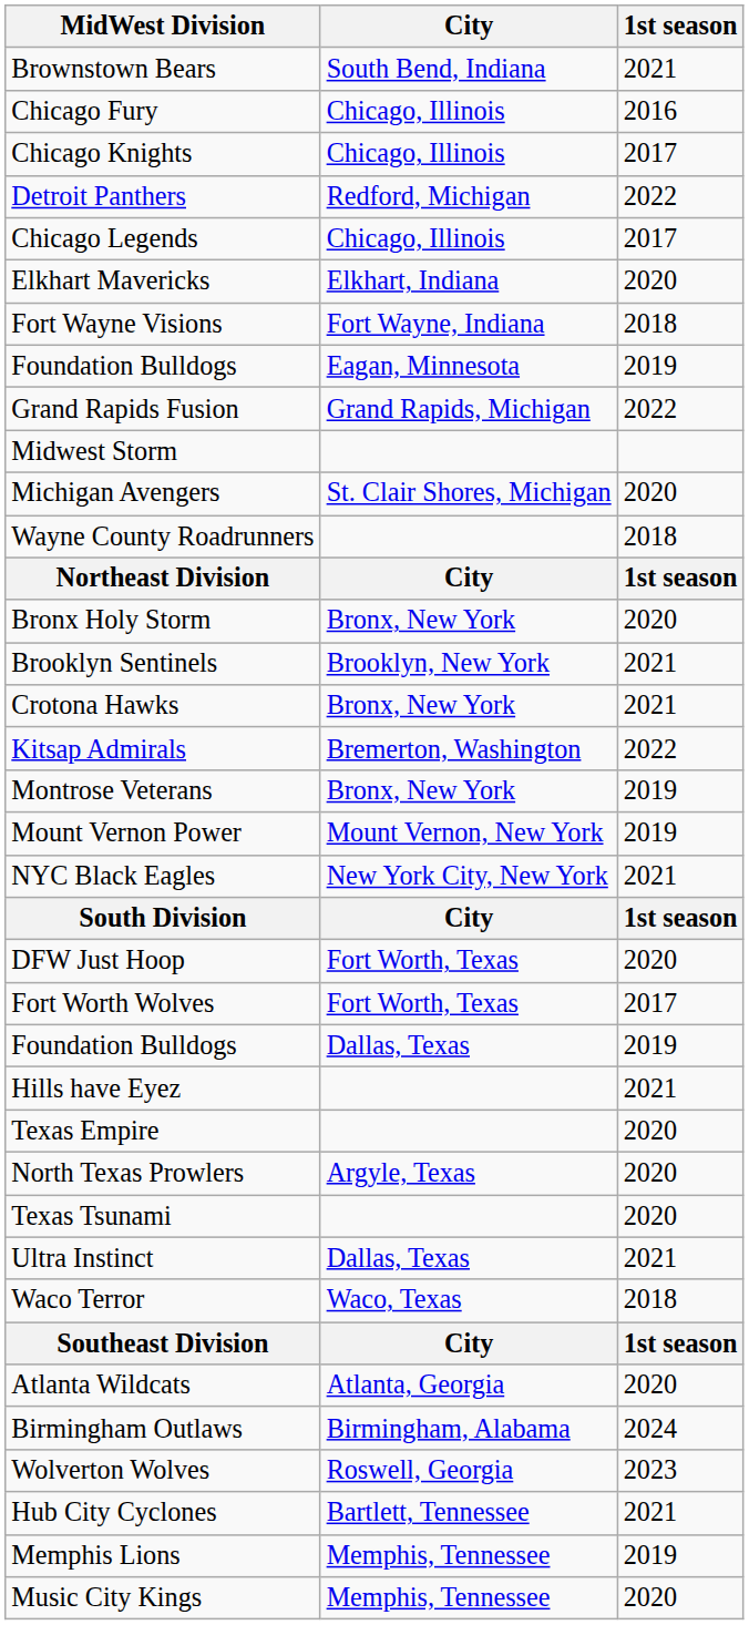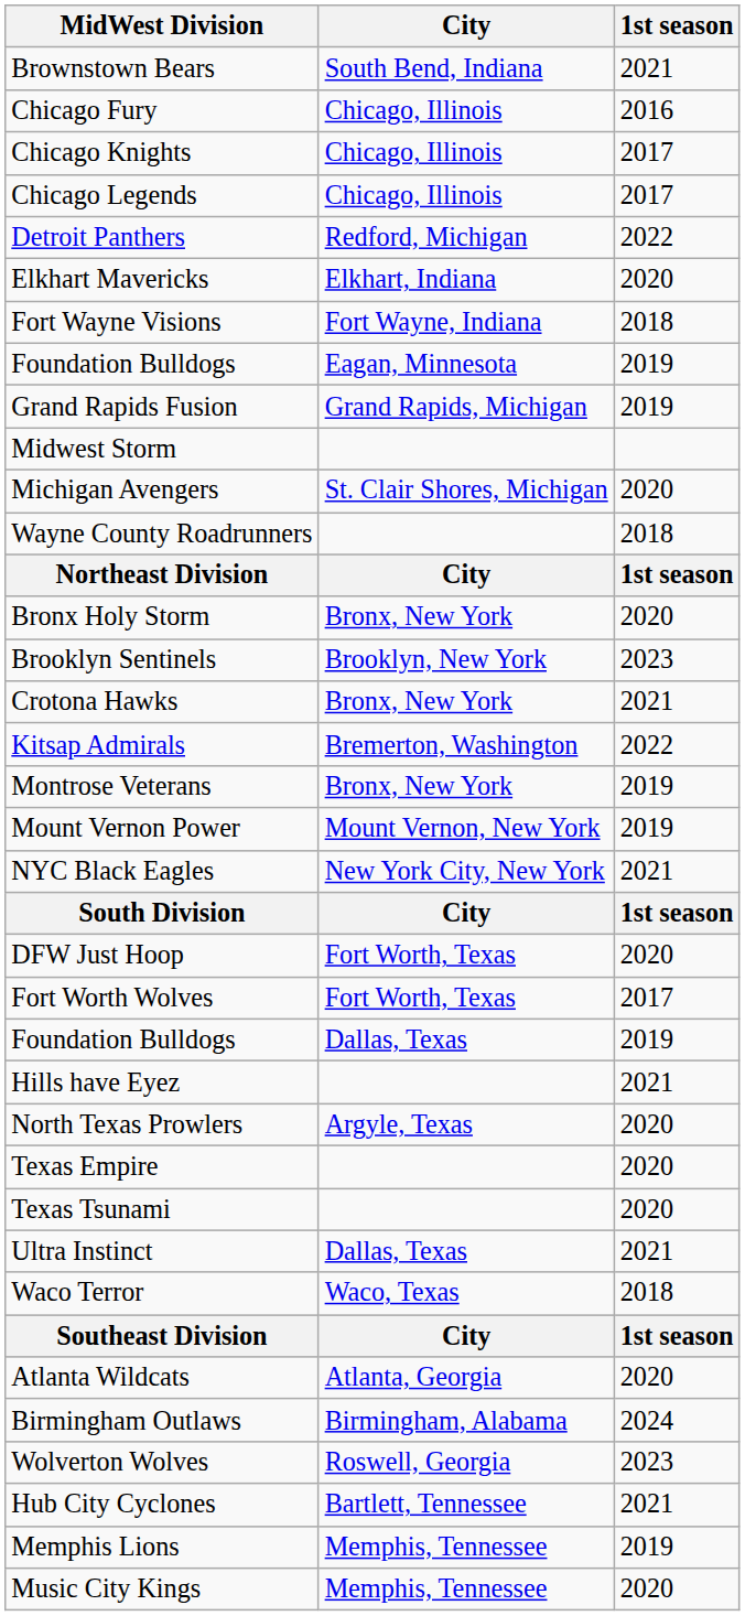 <table class="wikitable">
 <tr>
 <th>MidWest Division</th>
 <th>City</th>
 <th>1st season</th>
 </tr>
 <tr>
 <td>Brownstown Bears</td>
 <td><a href='#'>South Bend, Indiana</a></td>
 <td>2021</td>
 </tr>
 <tr>
 <td>Chicago Fury</td>
 <td><a href='#'>Chicago, Illinois</a></td>
 <td>2016</td>
 </tr>
 <tr>
 <td>Chicago Knights</td>
 <td><a href='#'>Chicago, Illinois</a></td>
 <td>2017</td>
 </tr>
 <tr>
+<td>Chicago Legends</td>
+<td><a href='#'>Chicago, Illinois</a></td>
+<td>2017</td>
+</tr>
+<tr>
 <td><a href='#'>Detroit Panthers</a></td>
 <td><a href='#'>Redford, Michigan</a></td>
 <td>2022</td>
-</tr>
-<tr>
-<td>Chicago Legends</td>
-<td><a href='#'>Chicago, Illinois</a></td>
-<td>2017</td>
 </tr>
 <tr>
 <td>Elkhart Mavericks</td>
 <td><a href='#'>Elkhart, Indiana</a></td>
 <td>2020</td>
 </tr>
 <tr>
 <td>Fort Wayne Visions</td>
 <td><a href='#'>Fort Wayne, Indiana</a></td>
 <td>2018</td>
 </tr>
 <tr>
 <td>Foundation Bulldogs</td>
 <td><a href='#'>Eagan, Minnesota</a></td>
 <td>2019</td>
 </tr>
 <tr>
 <td>Grand Rapids Fusion</td>
 <td><a href='#'>Grand Rapids, Michigan</a></td>
-<td>2022</td>
+<td>2019</td>
 </tr>
 <tr>
 <td>Midwest Storm</td>
 <td></td>
 <td></td>
 </tr>
 <tr>
 <td>Michigan Avengers</td>
 <td><a href='#'>St. Clair Shores, Michigan</a></td>
 <td>2020</td>
 </tr>
 <tr>
 <td>Wayne County Roadrunners</td>
 <td></td>
 <td>2018</td>
 </tr>
 <tr>
 <th>Northeast Division</th>
 <th>City</th>
 <th>1st season</th>
 </tr>
 <tr>
 <td>Bronx Holy Storm</td>
 <td><a href='#'>Bronx, New York</a></td>
 <td>2020</td>
 </tr>
 <tr>
 <td>Brooklyn Sentinels</td>
 <td><a href='#'>Brooklyn, New York</a></td>
-<td>2021</td>
+<td>2023</td>
 </tr>
 <tr>
 <td>Crotona Hawks</td>
 <td><a href='#'>Bronx, New York</a></td>
 <td>2021</td>
 </tr>
 <tr>
 <td><a href='#'>Kitsap Admirals</a></td>
 <td><a href='#'>Bremerton, Washington</a></td>
 <td>2022</td>
 </tr>
 <tr>
 <td>Montrose Veterans</td>
 <td><a href='#'>Bronx, New York</a></td>
 <td>2019</td>
 </tr>
 <tr>
 <td>Mount Vernon Power</td>
 <td><a href='#'>Mount Vernon, New York</a></td>
 <td>2019</td>
 </tr>
 <tr>
 <td>NYC Black Eagles</td>
 <td><a href='#'>New York City, New York</a></td>
 <td>2021</td>
 </tr>
 <tr>
 <th>South Division</th>
 <th>City</th>
 <th>1st season</th>
 </tr>
 <tr>
 <td>DFW Just Hoop</td>
 <td><a href='#'>Fort Worth, Texas</a></td>
 <td>2020</td>
 </tr>
 <tr>
 <td>Fort Worth Wolves</td>
 <td><a href='#'>Fort Worth, Texas</a></td>
 <td>2017</td>
 </tr>
 <tr>
 <td>Foundation Bulldogs</td>
 <td><a href='#'>Dallas, Texas</a></td>
 <td>2019</td>
 </tr>
 <tr>
 <td>Hills have Eyez</td>
 <td></td>
 <td>2021</td>
 </tr>
 <tr>
-<td>Texas Empire</td>
-<td></td>
+<td>North Texas Prowlers</td>
+<td><a href='#'>Argyle, Texas</a></td>
 <td>2020</td>
 </tr>
 <tr>
-<td>North Texas Prowlers</td>
-<td><a href='#'>Argyle, Texas</a></td>
+<td>Texas Empire</td>
+<td></td>
 <td>2020</td>
 </tr>
 <tr>
 <td>Texas Tsunami</td>
 <td></td>
 <td>2020</td>
 </tr>
 <tr>
 <td>Ultra Instinct</td>
 <td><a href='#'>Dallas, Texas</a></td>
 <td>2021</td>
 </tr>
 <tr>
 <td>Waco Terror</td>
 <td><a href='#'>Waco, Texas</a></td>
 <td>2018</td>
 </tr>
 <tr>
 <th>Southeast Division</th>
 <th>City</th>
 <th>1st season</th>
 </tr>
 <tr>
 <td>Atlanta Wildcats</td>
 <td><a href='#'>Atlanta, Georgia</a></td>
 <td>2020</td>
 </tr>
 <tr>
 <td>Birmingham Outlaws</td>
 <td><a href='#'>Birmingham, Alabama</a></td>
 <td>2024</td>
 </tr>
 <tr>
 <td>Wolverton Wolves</td>
 <td><a href='#'>Roswell, Georgia</a></td>
 <td>2023</td>
 </tr>
 <tr>
 <td>Hub City Cyclones</td>
 <td><a href='#'>Bartlett, Tennessee</a></td>
 <td>2021</td>
 </tr>
 <tr>
 <td>Memphis Lions</td>
 <td><a href='#'>Memphis, Tennessee</a></td>
 <td>2019</td>
 </tr>
 <tr>
 <td>Music City Kings</td>
 <td><a href='#'>Memphis, Tennessee</a></td>
 <td>2020</td>
 </tr>
 </table>
